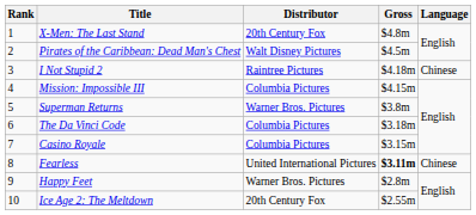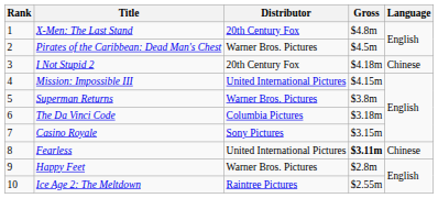 <table class="wikitable" style="font-size:95%">
 <tr>
 <th scope="col">Rank</th>
 <th scope="col">Title</th>
 <th scope="col">Distributor</th>
 <th scope="col">Gross</th>
 <th scope="col">Language</th>
 </tr>
 <tr>
 <td>1</td>
 <td><em><a href='#'>X-Men: The Last Stand</a></em></td>
 <td><a href='#'>20th Century Fox</a></td>
 <td>$4.8m</td>
 <td rowspan="2">English</td>
 </tr>
 <tr>
 <td>2</td>
 <td><em><a href='#'>Pirates of the Caribbean: Dead Man's Chest</a></em></td>
-<td><a href='#'>Walt Disney Pictures</a></td>
+<td>Warner Bros. Pictures</td>
 <td>$4.5m</td>
 </tr>
 <tr>
 <td>3</td>
 <td><em><a href='#'>I Not Stupid 2</a></em></td>
-<td><a href='#'>Raintree Pictures</a></td>
+<td>20th Century Fox</td>
 <td>$4.18m</td>
 <td>Chinese</td>
 </tr>
 <tr>
 <td>4</td>
 <td><em><a href='#'>Mission: Impossible III</a></em></td>
-<td><a href='#'>Columbia Pictures</a></td>
+<td><a href='#'>United International Pictures</a></td>
 <td>$4.15m</td>
 <td rowspan="4">English</td>
 </tr>
 <tr>
 <td>5</td>
 <td><em><a href='#'>Superman Returns</a></em></td>
 <td><a href='#'>Warner Bros. Pictures</a></td>
 <td>$3.8m</td>
 </tr>
 <tr>
 <td>6</td>
 <td><em><a href='#'>The Da Vinci Code</a></em></td>
 <td><a href='#'>Columbia Pictures</a></td>
 <td>$3.18m</td>
 </tr>
 <tr>
 <td>7</td>
 <td><em><a href='#'>Casino Royale</a></em></td>
-<td><a href='#'>Columbia Pictures</a></td>
+<td><a href='#'>Sony Pictures</a></td>
 <td>$3.15m</td>
 </tr>
 <tr>
 <td>8</td>
 <td><em><a href='#'>Fearless</a></em></td>
 <td>United International Pictures</td>
 <td><strong>$3.11m</strong></td>
 <td>Chinese</td>
 </tr>
 <tr>
 <td>9</td>
 <td><em><a href='#'>Happy Feet</a></em></td>
 <td>Warner Bros. Pictures</td>
 <td>$2.8m</td>
 <td rowspan="2">English</td>
 </tr>
 <tr>
 <td>10</td>
 <td><em><a href='#'>Ice Age 2: The Meltdown</a></em></td>
-<td>20th Century Fox</td>
+<td><a href='#'>Raintree Pictures</a></td>
 <td>$2.55m</td>
 </tr>
 </table>
